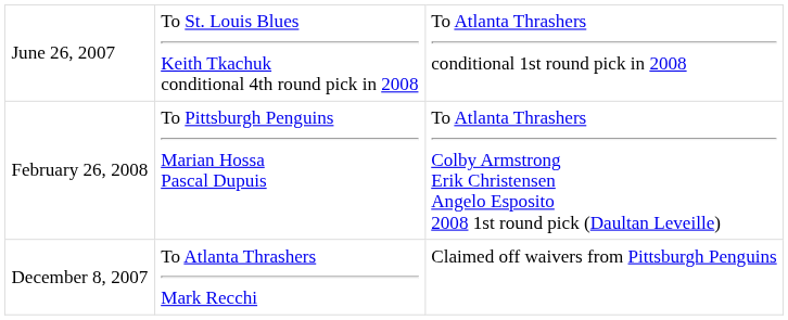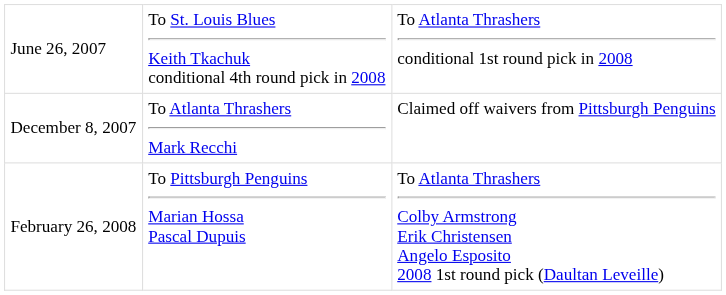 <table border=1 style="border-collapse:collapse" bordercolor="#DFDFDF"  cellpadding="5">
 <tr>
 <td>June 26, 2007<br></td>
 <td valign="top">To <a href='#'>St. Louis Blues</a> <hr><a href='#'>Keith Tkachuk</a> <br> conditional 4th round pick in <a href='#'>2008</a></td>
 <td valign="top">To <a href='#'>Atlanta Thrashers</a> <hr>conditional 1st round pick in <a href='#'>2008</a></td>
 </tr>
 <tr>
+<td>December 8, 2007<br></td>
+<td valign="top">To <a href='#'>Atlanta Thrashers</a> <hr> <a href='#'>Mark Recchi</a></td>
+<td valign="top">Claimed off waivers from <a href='#'>Pittsburgh Penguins</a></td>
+</tr>
+<tr>
 <td>February 26, 2008<br></td>
 <td valign="top">To <a href='#'>Pittsburgh Penguins</a> <hr> <a href='#'>Marian Hossa</a> <br> <a href='#'>Pascal Dupuis</a></td>
 <td valign="top">To <a href='#'>Atlanta Thrashers</a> <hr> <a href='#'>Colby Armstrong</a> <br> <a href='#'>Erik Christensen</a> <br> <a href='#'>Angelo Esposito</a> <br>  <a href='#'>2008</a> 1st round pick (<a href='#'>Daultan Leveille</a>)</td>
 </tr>
-<tr>
-<td>December 8, 2007<br></td>
-<td valign="top">To <a href='#'>Atlanta Thrashers</a> <hr> <a href='#'>Mark Recchi</a></td>
-<td valign="top">Claimed off waivers from <a href='#'>Pittsburgh Penguins</a></td>
-</tr>
 </table>
